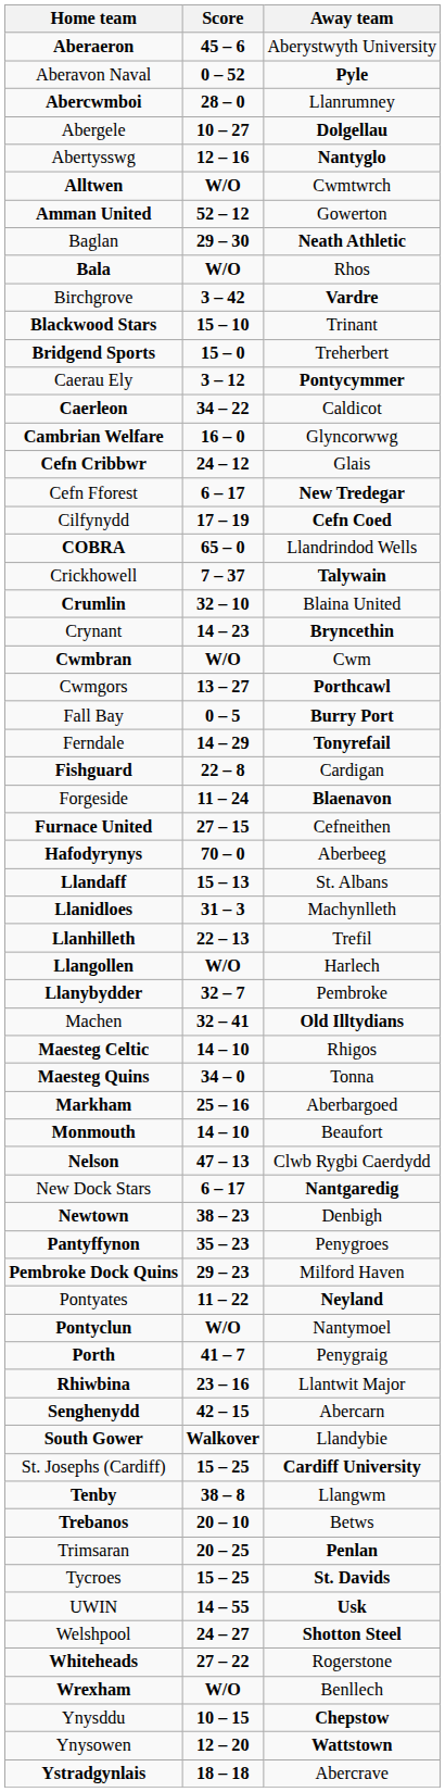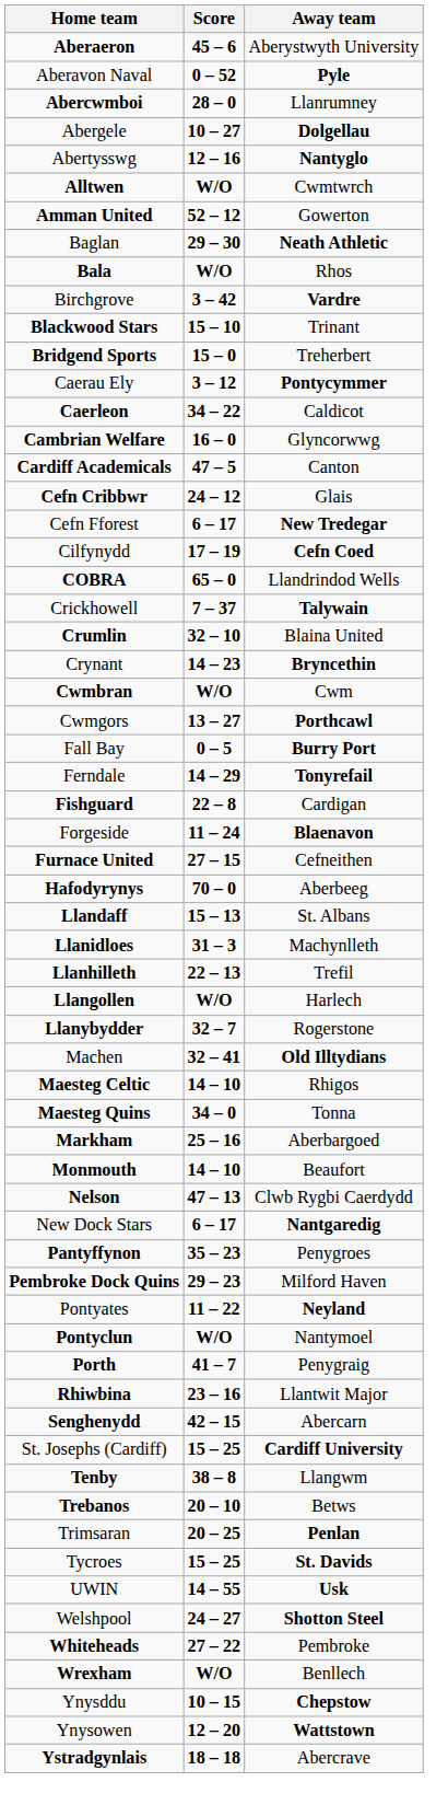 <table class="wikitable" style="text-align: center">
 <tr>
 <th>Home team</th>
 <th>Score</th>
 <th>Away team</th>
 </tr>
 <tr>
 <td><strong>Aberaeron</strong></td>
 <td><strong>45 – 6</strong></td>
 <td>Aberystwyth University</td>
 </tr>
 <tr>
 <td>Aberavon Naval</td>
 <td><strong>0 – 52</strong></td>
 <td><strong>Pyle</strong></td>
 </tr>
 <tr>
 <td><strong>Abercwmboi</strong></td>
 <td><strong>28 – 0</strong></td>
 <td>Llanrumney</td>
 </tr>
 <tr>
 <td>Abergele</td>
 <td><strong>10 – 27</strong></td>
 <td><strong>Dolgellau</strong></td>
 </tr>
 <tr>
 <td>Abertysswg</td>
 <td><strong>12 – 16</strong></td>
 <td><strong>Nantyglo</strong></td>
 </tr>
 <tr>
 <td><strong>Alltwen</strong></td>
 <td><strong>W/O</strong></td>
 <td>Cwmtwrch</td>
 </tr>
 <tr>
 <td><strong>Amman United</strong></td>
 <td><strong>52 – 12</strong></td>
 <td>Gowerton</td>
 </tr>
 <tr>
 <td>Baglan</td>
 <td><strong>29 – 30</strong></td>
 <td><strong>Neath Athletic</strong></td>
 </tr>
 <tr>
 <td><strong>Bala</strong></td>
 <td><strong>W/O</strong></td>
 <td>Rhos</td>
 </tr>
 <tr>
 <td>Birchgrove</td>
 <td><strong>3 – 42</strong></td>
 <td><strong>Vardre</strong></td>
 </tr>
 <tr>
 <td><strong>Blackwood Stars</strong></td>
 <td><strong>15 – 10</strong></td>
 <td>Trinant</td>
 </tr>
 <tr>
 <td><strong>Bridgend Sports</strong></td>
 <td><strong>15 – 0</strong></td>
 <td>Treherbert</td>
 </tr>
 <tr>
 <td>Caerau Ely</td>
 <td><strong>3 – 12</strong></td>
 <td><strong>Pontycymmer</strong></td>
 </tr>
 <tr>
 <td><strong>Caerleon</strong></td>
 <td><strong>34 – 22</strong></td>
 <td>Caldicot</td>
 </tr>
 <tr>
 <td><strong>Cambrian Welfare</strong></td>
 <td><strong>16 – 0</strong></td>
 <td>Glyncorwwg</td>
+</tr>
+<tr>
+<td><strong>Cardiff Academicals</strong></td>
+<td><strong>47 – 5</strong></td>
+<td>Canton</td>
 </tr>
 <tr>
 <td><strong>Cefn Cribbwr</strong></td>
 <td><strong>24 – 12</strong></td>
 <td>Glais</td>
 </tr>
 <tr>
 <td>Cefn Fforest</td>
 <td><strong>6 – 17</strong></td>
 <td><strong>New Tredegar</strong></td>
 </tr>
 <tr>
 <td>Cilfynydd</td>
 <td><strong>17 – 19</strong></td>
 <td><strong>Cefn Coed</strong></td>
 </tr>
 <tr>
 <td><strong>COBRA</strong></td>
 <td><strong>65 – 0</strong></td>
 <td>Llandrindod Wells</td>
 </tr>
 <tr>
 <td>Crickhowell</td>
 <td><strong>7 – 37</strong></td>
 <td><strong>Talywain</strong></td>
 </tr>
 <tr>
 <td><strong>Crumlin</strong></td>
 <td><strong>32 – 10</strong></td>
 <td>Blaina United</td>
 </tr>
 <tr>
 <td>Crynant</td>
 <td><strong>14 – 23</strong></td>
 <td><strong>Bryncethin</strong></td>
 </tr>
 <tr>
 <td><strong>Cwmbran</strong></td>
 <td><strong>W/O</strong></td>
 <td>Cwm</td>
 </tr>
 <tr>
 <td>Cwmgors</td>
 <td><strong>13 – 27</strong></td>
 <td><strong>Porthcawl</strong></td>
 </tr>
 <tr>
 <td>Fall Bay</td>
 <td><strong>0 – 5</strong></td>
 <td><strong>Burry Port</strong></td>
 </tr>
 <tr>
 <td>Ferndale</td>
 <td><strong>14 – 29</strong></td>
 <td><strong>Tonyrefail</strong></td>
 </tr>
 <tr>
 <td><strong>Fishguard</strong></td>
 <td><strong>22 – 8</strong></td>
 <td>Cardigan</td>
 </tr>
 <tr>
 <td>Forgeside</td>
 <td><strong>11 – 24</strong></td>
 <td><strong>Blaenavon</strong></td>
 </tr>
 <tr>
 <td><strong>Furnace United</strong></td>
 <td><strong>27 – 15</strong></td>
 <td>Cefneithen</td>
 </tr>
 <tr>
 <td><strong>Hafodyrynys</strong></td>
 <td><strong>70 – 0</strong></td>
 <td>Aberbeeg</td>
 </tr>
 <tr>
 <td><strong>Llandaff</strong></td>
 <td><strong>15 – 13</strong></td>
 <td>St. Albans</td>
 </tr>
 <tr>
 <td><strong>Llanidloes</strong></td>
 <td><strong>31 – 3</strong></td>
 <td>Machynlleth</td>
 </tr>
 <tr>
 <td><strong>Llanhilleth</strong></td>
 <td><strong>22 – 13</strong></td>
 <td>Trefil</td>
 </tr>
 <tr>
 <td><strong>Llangollen</strong></td>
 <td><strong>W/O</strong></td>
 <td>Harlech</td>
 </tr>
 <tr>
 <td><strong>Llanybydder</strong></td>
 <td><strong>32 – 7</strong></td>
-<td>Pembroke</td>
+<td>Rogerstone</td>
 </tr>
 <tr>
 <td>Machen</td>
 <td><strong>32 – 41</strong></td>
 <td><strong>Old Illtydians</strong></td>
 </tr>
 <tr>
 <td><strong>Maesteg Celtic</strong></td>
 <td><strong>14 – 10</strong></td>
 <td>Rhigos</td>
 </tr>
 <tr>
 <td><strong>Maesteg Quins</strong></td>
 <td><strong>34 – 0</strong></td>
 <td>Tonna</td>
 </tr>
 <tr>
 <td><strong>Markham</strong></td>
 <td><strong>25 – 16</strong></td>
 <td>Aberbargoed</td>
 </tr>
 <tr>
 <td><strong>Monmouth</strong></td>
 <td><strong>14 – 10</strong></td>
 <td>Beaufort</td>
 </tr>
 <tr>
 <td><strong>Nelson</strong></td>
 <td><strong>47 – 13</strong></td>
 <td>Clwb Rygbi Caerdydd</td>
 </tr>
 <tr>
 <td>New Dock Stars</td>
 <td><strong>6 – 17</strong></td>
 <td><strong>Nantgaredig</strong></td>
 </tr>
 <tr>
-<td><strong>Newtown</strong></td>
-<td><strong>38 – 23</strong></td>
-<td>Denbigh</td>
-</tr>
-<tr>
 <td><strong>Pantyffynon</strong></td>
 <td><strong>35 – 23</strong></td>
 <td>Penygroes</td>
 </tr>
 <tr>
 <td><strong>Pembroke Dock Quins</strong></td>
 <td><strong>29 – 23</strong></td>
 <td>Milford Haven</td>
 </tr>
 <tr>
 <td>Pontyates</td>
 <td><strong>11 – 22</strong></td>
 <td><strong>Neyland</strong></td>
 </tr>
 <tr>
 <td><strong>Pontyclun</strong></td>
 <td><strong>W/O</strong></td>
 <td>Nantymoel</td>
 </tr>
 <tr>
 <td><strong>Porth</strong></td>
 <td><strong>41 – 7</strong></td>
 <td>Penygraig</td>
 </tr>
 <tr>
 <td><strong>Rhiwbina</strong></td>
 <td><strong>23 – 16</strong></td>
 <td>Llantwit Major</td>
 </tr>
 <tr>
 <td><strong>Senghenydd</strong></td>
 <td><strong>42 – 15</strong></td>
 <td>Abercarn</td>
-</tr>
-<tr>
-<td><strong>South Gower</strong></td>
-<td><strong>Walkover</strong></td>
-<td>Llandybie</td>
 </tr>
 <tr>
 <td>St. Josephs (Cardiff)</td>
 <td><strong>15 – 25</strong></td>
 <td><strong>Cardiff University</strong></td>
 </tr>
 <tr>
 <td><strong>Tenby</strong></td>
 <td><strong>38 – 8</strong></td>
 <td>Llangwm</td>
 </tr>
 <tr>
 <td><strong>Trebanos</strong></td>
 <td><strong>20 – 10</strong></td>
 <td>Betws</td>
 </tr>
 <tr>
 <td>Trimsaran</td>
 <td><strong>20 – 25</strong></td>
 <td><strong>Penlan</strong></td>
 </tr>
 <tr>
 <td>Tycroes</td>
 <td><strong>15 – 25</strong></td>
 <td><strong>St. Davids</strong></td>
 </tr>
 <tr>
 <td>UWIN</td>
 <td><strong>14 – 55</strong></td>
 <td><strong>Usk</strong></td>
 </tr>
 <tr>
 <td>Welshpool</td>
 <td><strong>24 – 27</strong></td>
 <td><strong>Shotton Steel</strong></td>
 </tr>
 <tr>
 <td><strong>Whiteheads</strong></td>
 <td><strong>27 – 22</strong></td>
-<td>Rogerstone</td>
+<td>Pembroke</td>
 </tr>
 <tr>
 <td><strong>Wrexham</strong></td>
 <td><strong>W/O</strong></td>
 <td>Benllech</td>
 </tr>
 <tr>
 <td>Ynysddu</td>
 <td><strong>10 – 15</strong></td>
 <td><strong>Chepstow</strong></td>
 </tr>
 <tr>
 <td>Ynysowen</td>
 <td><strong>12 – 20</strong></td>
 <td><strong>Wattstown</strong></td>
 </tr>
 <tr>
 <td><strong>Ystradgynlais</strong></td>
 <td><strong>18 – 18</strong></td>
 <td>Abercrave</td>
 </tr>
 </table>
